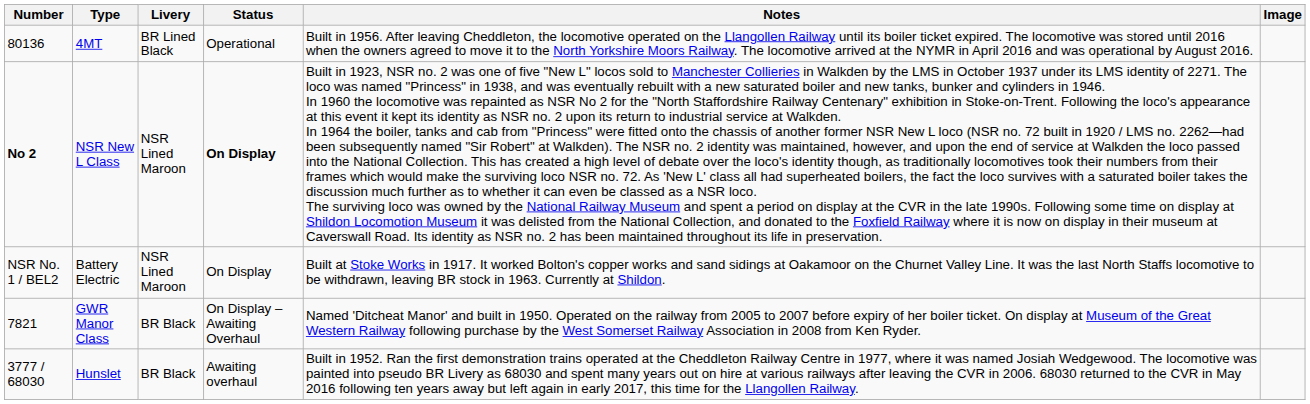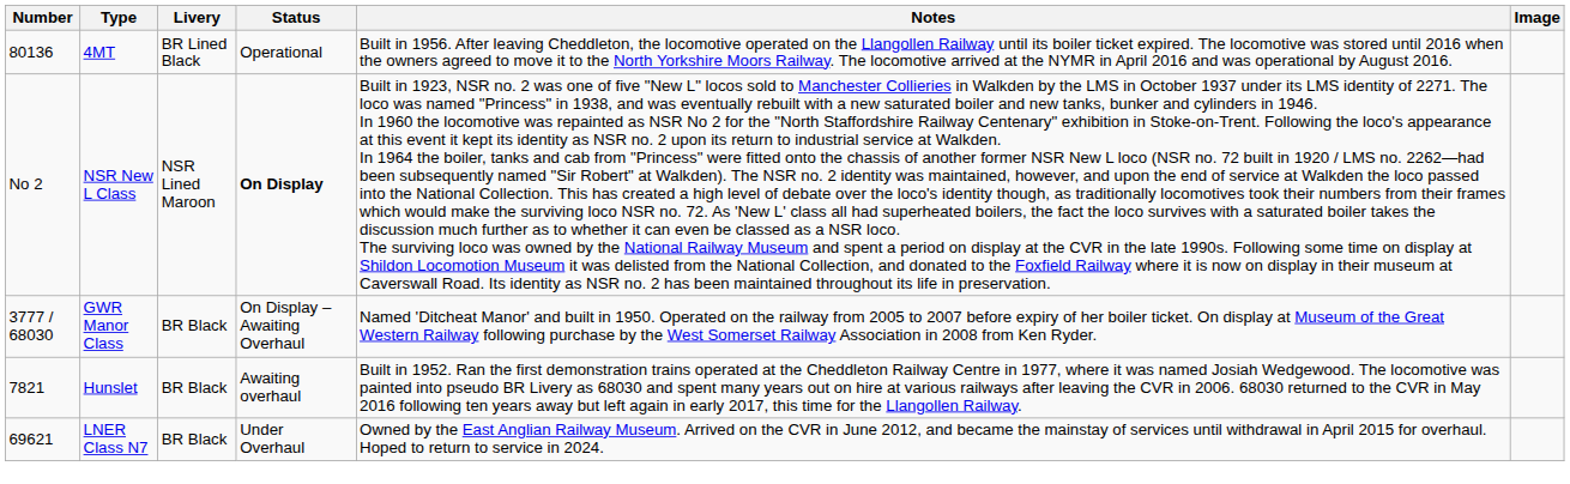 <table class="wikitable">
 <tr>
 <th>Number</th>
 <th>Type</th>
 <th>Livery</th>
 <th>Status</th>
 <th>Notes</th>
 <th>Image</th>
 </tr>
 <tr>
 <td>80136</td>
 <td><a href='#'>4MT</a> </td>
 <td>BR Lined Black</td>
 <td>Operational</td>
 <td>Built in 1956. After leaving Cheddleton, the locomotive operated on the <a href='#'>Llangollen Railway</a> until its boiler ticket expired. The locomotive was stored until 2016 when the owners agreed to move it to the <a href='#'>North Yorkshire Moors Railway</a>. The locomotive arrived at the NYMR in April 2016 and was operational by August 2016.</td>
 <td></td>
 </tr>
 <tr>
-<td><strong>No 2</strong></td>
+<td>No 2</td>
 <td><a href='#'>NSR New L Class</a> </td>
 <td>NSR Lined Maroon</td>
 <td><strong>On Display</strong></td>
 <td>Built in 1923, NSR no. 2 was one of five "New L" locos sold to <a href='#'>Manchester Collieries</a> in Walkden by the LMS in October 1937 under its LMS identity of 2271. The loco was named "Princess" in 1938, and was eventually rebuilt with a new saturated boiler and new tanks, bunker and cylinders in 1946.<br>In 1960 the locomotive was repainted as NSR No 2 for the "North Staffordshire Railway Centenary" exhibition in Stoke-on-Trent. Following the loco's appearance at this event it kept its identity as NSR no. 2 upon its return to industrial service at Walkden.<br>In 1964 the boiler, tanks and cab from "Princess" were fitted onto the chassis of another former NSR New L loco (NSR no. 72 built in 1920 / LMS no. 2262—had been subsequently named "Sir Robert" at Walkden). The NSR no. 2 identity was maintained, however, and upon the end of service at Walkden the loco passed into the National Collection. This has created a high level of debate over the loco's identity though, as traditionally locomotives took their numbers from their frames which would make the surviving loco NSR no. 72. As 'New L' class all had superheated boilers, the fact the loco survives with a saturated boiler takes the discussion much further as to whether it can even be classed as a NSR loco.<br>The surviving loco was owned by the <a href='#'>National Railway Museum</a> and spent a period on display at the CVR in the late 1990s. Following some time on display at <a href='#'>Shildon Locomotion Museum</a> it was delisted from the National Collection, and donated to the <a href='#'>Foxfield Railway</a> where it is now on display in their museum at Caverswall Road. Its identity as NSR no. 2 has been maintained throughout its life in preservation.</td>
 <td></td>
 </tr>
 <tr>
-<td>NSR No. 1 / BEL2</td>
-<td>Battery Electric </td>
-<td>NSR Lined Maroon</td>
-<td>On Display</td>
-<td>Built at <a href='#'>Stoke Works</a> in 1917. It worked Bolton's copper works and sand sidings at Oakamoor on the Churnet Valley Line. It was the last North Staffs locomotive to be withdrawn, leaving BR stock in 1963. Currently at <a href='#'>Shildon</a>.</td>
-<td></td>
-</tr>
-<tr>
-<td>7821</td>
+<td>3777 / 68030</td>
 <td><a href='#'>GWR Manor Class</a> </td>
 <td>BR Black</td>
 <td>On Display – Awaiting Overhaul</td>
 <td>Named 'Ditcheat Manor' and built in 1950. Operated on the railway from 2005 to 2007 before expiry of her boiler ticket. On display at <a href='#'>Museum of the Great Western Railway</a> following purchase by the <a href='#'>West Somerset Railway</a> Association in 2008 from Ken Ryder.</td>
 <td></td>
 </tr>
 <tr>
-<td>3777 / 68030</td>
+<td>7821</td>
 <td><a href='#'>Hunslet</a> </td>
 <td>BR Black</td>
 <td>Awaiting overhaul</td>
 <td>Built in 1952. Ran the first demonstration trains operated at the Cheddleton Railway Centre in 1977, where it was named Josiah Wedgewood. The locomotive was painted into pseudo BR Livery as 68030 and spent many years out on hire at various railways after leaving the CVR in 2006. 68030 returned to the CVR in May 2016 following ten years away but left again in early 2017, this time for the <a href='#'>Llangollen Railway</a>.</td>
 <td></td>
 </tr>
+<tr>
+<td>69621</td>
+<td><a href='#'>LNER Class N7</a> </td>
+<td>BR Black</td>
+<td>Under Overhaul</td>
+<td>Owned by the <a href='#'>East Anglian Railway Museum</a>. Arrived on the CVR in June 2012, and became the mainstay of services until withdrawal in April 2015 for overhaul. Hoped to return to service in 2024.</td>
+<td></td>
+</tr>
 </table>
